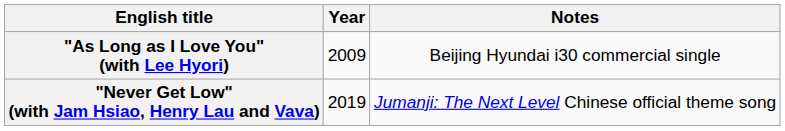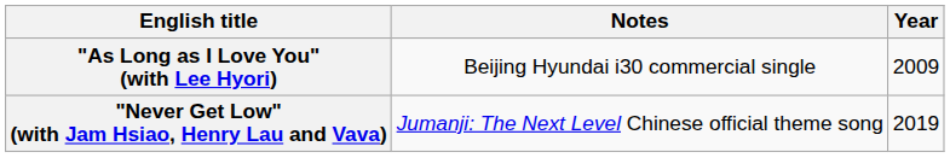 <table class="wikitable plainrowheaders" style="text-align:center">
 <tr>
 <th>English title</th>
+<th>Notes</th>
 <th>Year</th>
-<th>Notes</th>
 </tr>
 <tr>
 <th scope="row">"As Long as I Love You"<br><span>(with <a href='#'>Lee Hyori</a>)</span></th>
+<td>Beijing Hyundai i30 commercial single</td>
 <td>2009</td>
-<td>Beijing Hyundai i30 commercial single</td>
 </tr>
 <tr>
 <th scope="row">"Never Get Low"<br><span>(with <a href='#'>Jam Hsiao</a>, <a href='#'>Henry Lau</a> and <a href='#'>Vava</a>)</span></th>
+<td><em><a href='#'>Jumanji: The Next Level</a></em> Chinese official theme song</td>
 <td>2019</td>
-<td><em><a href='#'>Jumanji: The Next Level</a></em> Chinese official theme song</td>
 </tr>
 </table>
